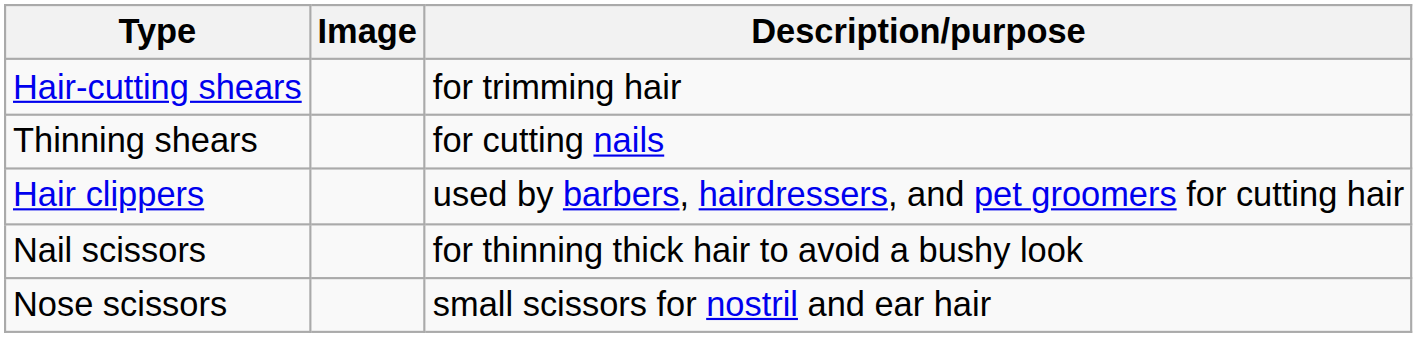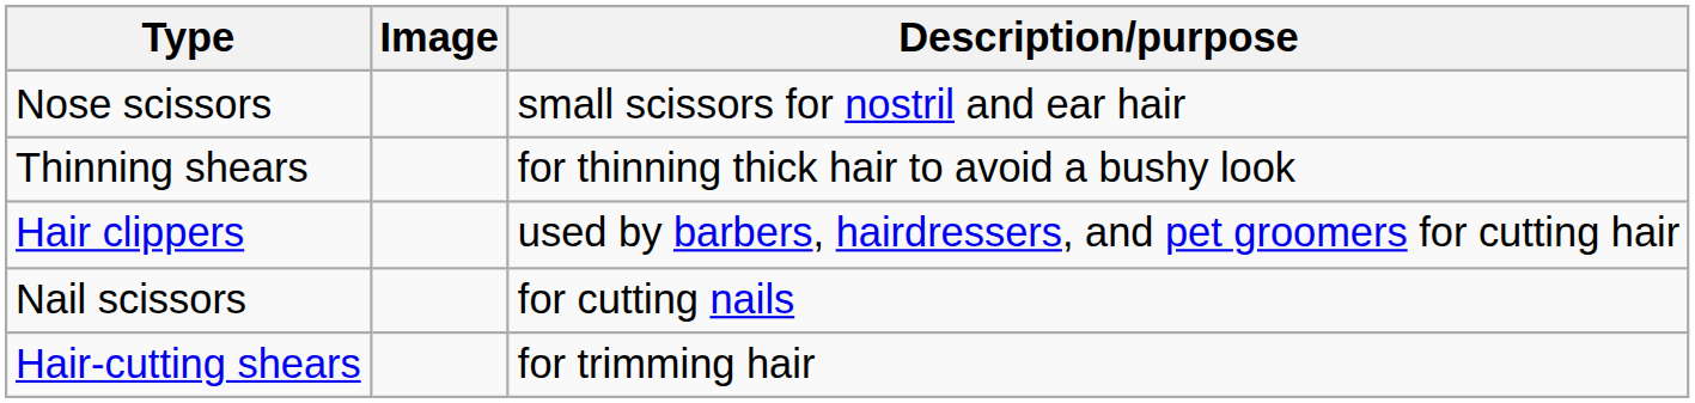 <table class="wikitable">
 <tr>
 <th>Type</th>
 <th>Image</th>
 <th>Description/purpose</th>
 </tr>
 <tr>
-<td><a href='#'>Hair-cutting shears</a></td>
+<td>Nose scissors</td>
 <td></td>
-<td>for trimming hair</td>
+<td>small scissors for <a href='#'>nostril</a> and ear hair</td>
 </tr>
 <tr>
 <td>Thinning shears</td>
 <td></td>
-<td>for cutting <a href='#'>nails</a></td>
+<td>for thinning thick hair to avoid a bushy look</td>
 </tr>
 <tr>
 <td><a href='#'>Hair clippers</a></td>
 <td></td>
 <td>used by <a href='#'>barbers</a>, <a href='#'>hairdressers</a>, and <a href='#'>pet groomers</a> for cutting hair</td>
 </tr>
 <tr>
 <td>Nail scissors</td>
 <td></td>
-<td>for thinning thick hair to avoid a bushy look</td>
+<td>for cutting <a href='#'>nails</a></td>
 </tr>
 <tr>
-<td>Nose scissors</td>
+<td><a href='#'>Hair-cutting shears</a></td>
 <td></td>
-<td>small scissors for <a href='#'>nostril</a> and ear hair</td>
+<td>for trimming hair</td>
 </tr>
 </table>
